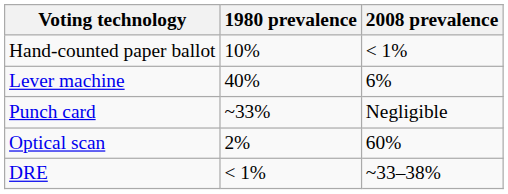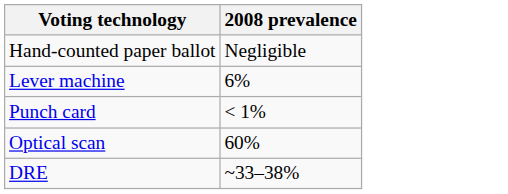 <table class="wikitable floatright">
 <tr>
 <th>Voting technology</th>
-<th>1980 prevalence</th>
 <th>2008 prevalence</th>
 </tr>
 <tr>
 <td>Hand-counted paper ballot</td>
-<td>10%</td>
-<td>< 1%</td>
+<td>Negligible</td>
 </tr>
 <tr>
 <td><a href='#'>Lever machine</a></td>
-<td>40%</td>
 <td>6%</td>
 </tr>
 <tr>
 <td><a href='#'>Punch card</a></td>
-<td>~33%</td>
-<td>Negligible</td>
+<td>< 1%</td>
 </tr>
 <tr>
 <td><a href='#'>Optical scan</a></td>
-<td>2%</td>
 <td>60%</td>
 </tr>
 <tr>
 <td><a href='#'>DRE</a></td>
-<td>< 1%</td>
 <td>~33–38%</td>
 </tr>
 </table>
